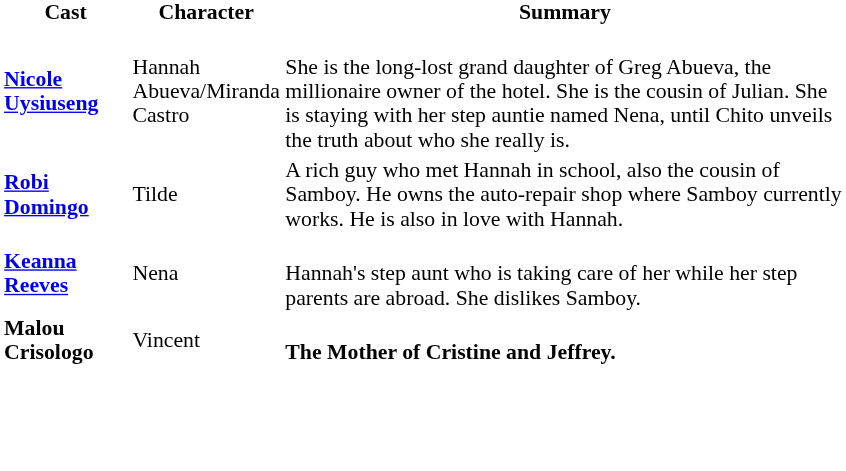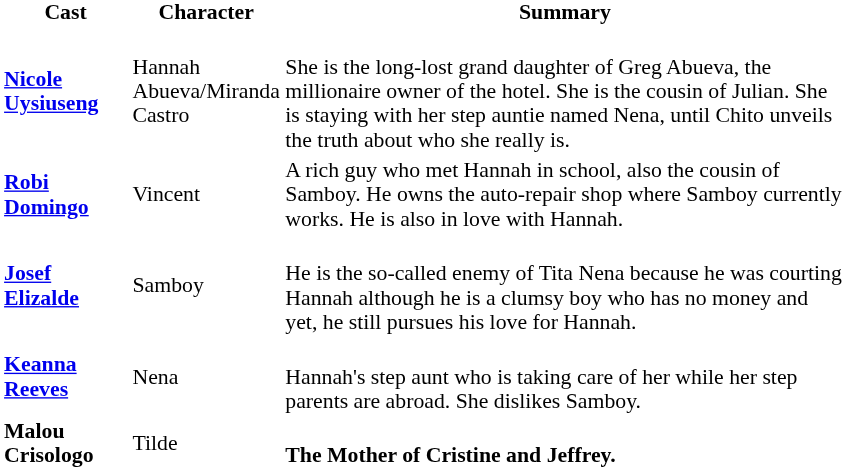 <table border="0" align="center" width="100%">
 <tr>
 <th width="15%">Cast</th>
 <th width="15%">Character</th>
 <th width="15">Summary</th>
 </tr>
 <tr>
 <td><strong><a href='#'>Nicole Uysiuseng</a></strong></td>
 <td>Hannah Abueva/Miranda Castro</td>
 <td><br>She is the long-lost grand daughter of Greg Abueva, the millionaire owner of the hotel. She is the cousin of Julian. She is staying with her step auntie named Nena, until Chito unveils the truth about who she really is.</td>
 </tr>
 <tr>
 <td><strong><a href='#'>Robi Domingo</a></strong></td>
-<td>Tilde</td>
+<td>Vincent</td>
 <td>A rich guy who met Hannah in school, also the cousin of Samboy. He owns the auto-repair shop where Samboy currently works. He is also in love with Hannah.</td>
+</tr>
+<tr>
+<td><strong><a href='#'>Josef Elizalde</a></strong></td>
+<td>Samboy</td>
+<td><br>He is the so-called enemy of Tita Nena because he was courting Hannah although he is a clumsy boy who has no money and yet, he still pursues his love for Hannah.</td>
 </tr>
 <tr>
 <td><strong><a href='#'>Keanna Reeves</a></strong></td>
 <td>Nena</td>
 <td><br>Hannah's step aunt who is taking care of her while her step parents are abroad. She dislikes Samboy.</td>
 </tr>
 <tr>
 <td><strong>Malou Crisologo</strong></td>
-<td>Vincent</td>
+<td>Tilde</td>
 <td><strong><br>The Mother of Cristine and Jeffrey.</strong></td>
 </tr>
 </table>
